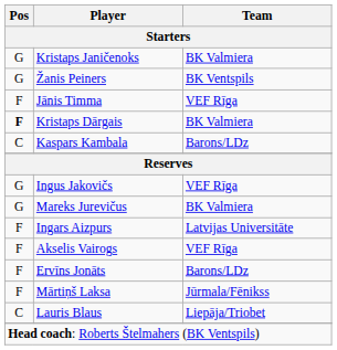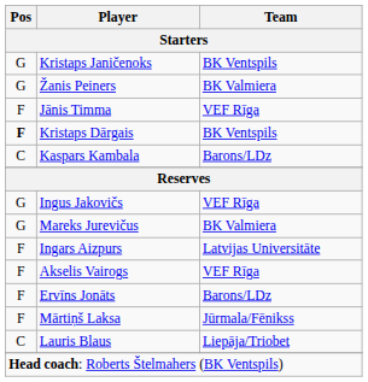 <table class="wikitable" style="text-align:center; font-size:90%;">
 <tr>
 <th scope="col" width="25px">Pos</th>
 <th scope="col" width="160px">Player</th>
 <th scope="col" width="160px">Team</th>
 </tr>
 <tr>
 <th scope="col" colspan="5">Starters</th>
 </tr>
 <tr>
 <td>G</td>
 <td style="text-align:left"><a href='#'>Kristaps Janičenoks</a></td>
-<td style="text-align:left"><a href='#'>BK Valmiera</a></td>
+<td style="text-align:left"><a href='#'>BK Ventspils</a></td>
 </tr>
 <tr>
 <td>G</td>
 <td style="text-align:left"><a href='#'>Žanis Peiners</a></td>
-<td style="text-align:left"><a href='#'>BK Ventspils</a></td>
+<td style="text-align:left"><a href='#'>BK Valmiera</a></td>
 </tr>
 <tr>
 <td>F</td>
 <td style="text-align:left"><a href='#'>Jānis Timma</a></td>
 <td style="text-align:left"><a href='#'>VEF Rīga</a></td>
 </tr>
 <tr>
 <td><strong>F</strong></td>
 <td style="text-align:left"><a href='#'>Kristaps Dārgais</a></td>
-<td style="text-align:left"><a href='#'>BK Valmiera</a></td>
+<td style="text-align:left"><a href='#'>BK Ventspils</a></td>
 </tr>
 <tr>
 <td>C</td>
 <td style="text-align:left"><a href='#'>Kaspars Kambala</a></td>
 <td style="text-align:left"><a href='#'>Barons/LDz</a></td>
 </tr>
 <tr>
 </tr>
 <tr>
 <th scope="col" colspan="5">Reserves</th>
 </tr>
 <tr>
 <td>G</td>
 <td style="text-align:left"><a href='#'>Ingus Jakovičs</a></td>
 <td style="text-align:left"><a href='#'>VEF Rīga</a></td>
 </tr>
 <tr>
 <td>G</td>
 <td style="text-align:left"><a href='#'>Mareks Jurevičus</a></td>
 <td style="text-align:left"><a href='#'>BK Valmiera</a></td>
 </tr>
 <tr>
 <td>F</td>
 <td style="text-align:left"><a href='#'>Ingars Aizpurs</a></td>
 <td style="text-align:left"><a href='#'>Latvijas Universitāte</a></td>
 </tr>
 <tr>
 <td>F</td>
 <td style="text-align:left"><a href='#'>Akselis Vairogs</a></td>
 <td style="text-align:left"><a href='#'>VEF Rīga</a></td>
 </tr>
 <tr>
 <td>F</td>
 <td style="text-align:left"><a href='#'>Ervīns Jonāts</a></td>
 <td style="text-align:left"><a href='#'>Barons/LDz</a></td>
 </tr>
 <tr>
 <td>F</td>
 <td style="text-align:left"><a href='#'>Mārtiņš Laksa</a></td>
 <td style="text-align:left"><a href='#'>Jūrmala/Fēnikss</a></td>
 </tr>
 <tr>
 <td>C</td>
 <td style="text-align:left"><a href='#'>Lauris Blaus</a></td>
 <td style="text-align:left"><a href='#'>Liepāja/Triobet</a></td>
 </tr>
 <tr>
 </tr>
 <tr>
 <td style="text-align:left" colspan="5"><strong>Head coach</strong>: <a href='#'>Roberts Štelmahers</a> (<a href='#'>BK Ventspils</a>)</td>
 </tr>
 </table>
